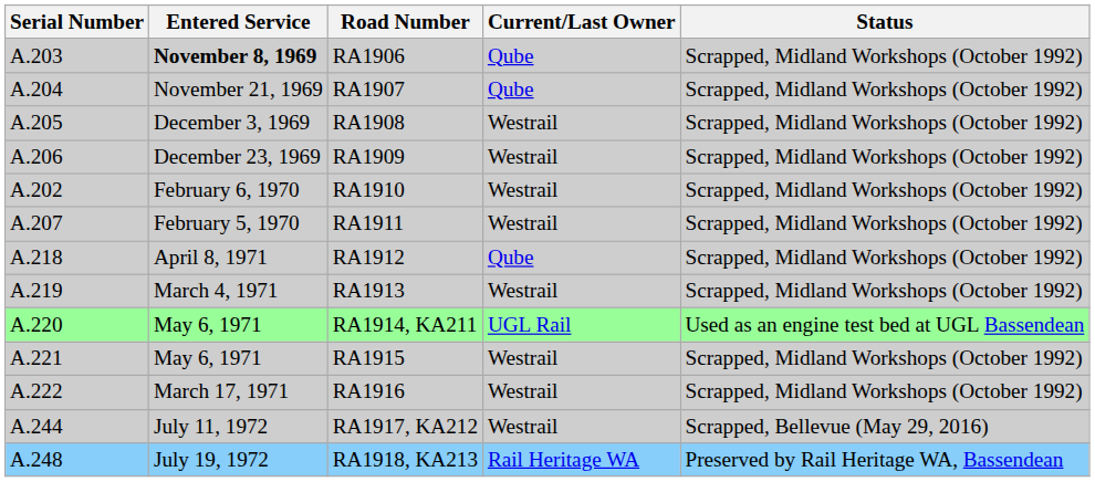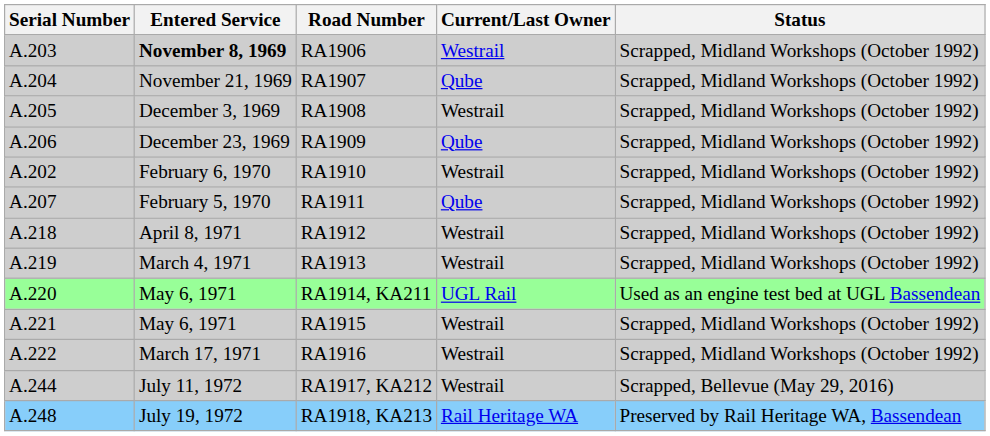 <table class="wikitable sortable">
 <tr>
 <th>Serial Number</th>
 <th>Entered Service</th>
 <th>Road Number</th>
 <th>Current/Last Owner</th>
 <th>Status</th>
 </tr>
 <tr>
 <td bgcolor=#cecece>A.203</td>
 <td bgcolor=#cecece><strong>November 8, 1969</strong></td>
 <td bgcolor=#cecece>RA1906</td>
-<td bgcolor=#cecece><a href='#'>Qube</a></td>
+<td bgcolor=#cecece><a href='#'>Westrail</a></td>
 <td bgcolor=#cecece>Scrapped, Midland Workshops (October 1992)</td>
 </tr>
 <tr>
 <td bgcolor=#cecece>A.204</td>
 <td bgcolor=#cecece>November 21, 1969</td>
 <td bgcolor=#cecece>RA1907</td>
 <td bgcolor=#cecece><a href='#'>Qube</a></td>
 <td bgcolor=#cecece>Scrapped, Midland Workshops (October 1992)</td>
 </tr>
 <tr>
 <td bgcolor=#cecece>A.205</td>
 <td bgcolor=#cecece>December 3, 1969</td>
 <td bgcolor=#cecece>RA1908</td>
 <td bgcolor=#cecece>Westrail</td>
 <td bgcolor=#cecece>Scrapped, Midland Workshops (October 1992)</td>
 </tr>
 <tr>
 <td bgcolor=#cecece>A.206</td>
 <td bgcolor=#cecece>December 23, 1969</td>
 <td bgcolor=#cecece>RA1909</td>
-<td bgcolor=#cecece>Westrail</td>
+<td bgcolor=#cecece><a href='#'>Qube</a></td>
 <td bgcolor=#cecece>Scrapped, Midland Workshops (October 1992)</td>
 </tr>
 <tr>
 <td bgcolor=#cecece>A.202</td>
 <td bgcolor=#cecece>February 6, 1970</td>
 <td bgcolor=#cecece>RA1910</td>
 <td bgcolor=#cecece>Westrail</td>
 <td bgcolor=#cecece>Scrapped, Midland Workshops (October 1992)</td>
 </tr>
 <tr>
 <td bgcolor=#cecece>A.207</td>
 <td bgcolor=#cecece>February 5, 1970</td>
 <td bgcolor=#cecece>RA1911</td>
-<td bgcolor=#cecece>Westrail</td>
+<td bgcolor=#cecece><a href='#'>Qube</a></td>
 <td bgcolor=#cecece>Scrapped, Midland Workshops (October 1992)</td>
 </tr>
 <tr>
 <td bgcolor=#cecece>A.218</td>
 <td bgcolor=#cecece>April 8, 1971</td>
 <td bgcolor=#cecece>RA1912</td>
-<td bgcolor=#cecece><a href='#'>Qube</a></td>
+<td bgcolor=#cecece>Westrail</td>
 <td bgcolor=#cecece>Scrapped, Midland Workshops (October 1992)</td>
 </tr>
 <tr>
 <td bgcolor=#cecece>A.219</td>
 <td bgcolor=#cecece>March 4, 1971</td>
 <td bgcolor=#cecece>RA1913</td>
 <td bgcolor=#cecece>Westrail</td>
 <td bgcolor=#cecece>Scrapped, Midland Workshops (October 1992)</td>
 </tr>
 <tr>
 <td bgcolor=#98ff98>A.220</td>
 <td bgcolor=#98ff98>May 6, 1971</td>
 <td bgcolor=#98ff98>RA1914, KA211</td>
 <td bgcolor=#98ff98><a href='#'>UGL Rail</a></td>
 <td bgcolor=#98ff98>Used as an engine test bed at UGL <a href='#'>Bassendean</a></td>
 </tr>
 <tr>
 <td bgcolor=#cecece>A.221</td>
 <td bgcolor=#cecece>May 6, 1971</td>
 <td bgcolor=#cecece>RA1915</td>
 <td bgcolor=#cecece>Westrail</td>
 <td bgcolor=#cecece>Scrapped, Midland Workshops (October 1992)</td>
 </tr>
 <tr>
 <td bgcolor=#cecece>A.222</td>
 <td bgcolor=#cecece>March 17, 1971</td>
 <td bgcolor=#cecece>RA1916</td>
 <td bgcolor=#cecece>Westrail</td>
 <td bgcolor=#cecece>Scrapped, Midland Workshops (October 1992)</td>
 </tr>
 <tr>
 <td bgcolor=#cecece>A.244</td>
 <td bgcolor=#cecece>July 11, 1972</td>
 <td bgcolor=#cecece>RA1917, KA212</td>
 <td bgcolor=#cecece>Westrail</td>
 <td bgcolor=#cecece>Scrapped, Bellevue (May 29, 2016)</td>
 </tr>
 <tr>
 <td bgcolor=#87cefa>A.248</td>
 <td bgcolor=#87cefa>July 19, 1972</td>
 <td bgcolor=#87cefa>RA1918, KA213</td>
 <td bgcolor=#87cefa><a href='#'>Rail Heritage WA</a></td>
 <td bgcolor=#87cefa>Preserved by Rail Heritage WA, <a href='#'>Bassendean</a></td>
 </tr>
 </table>
